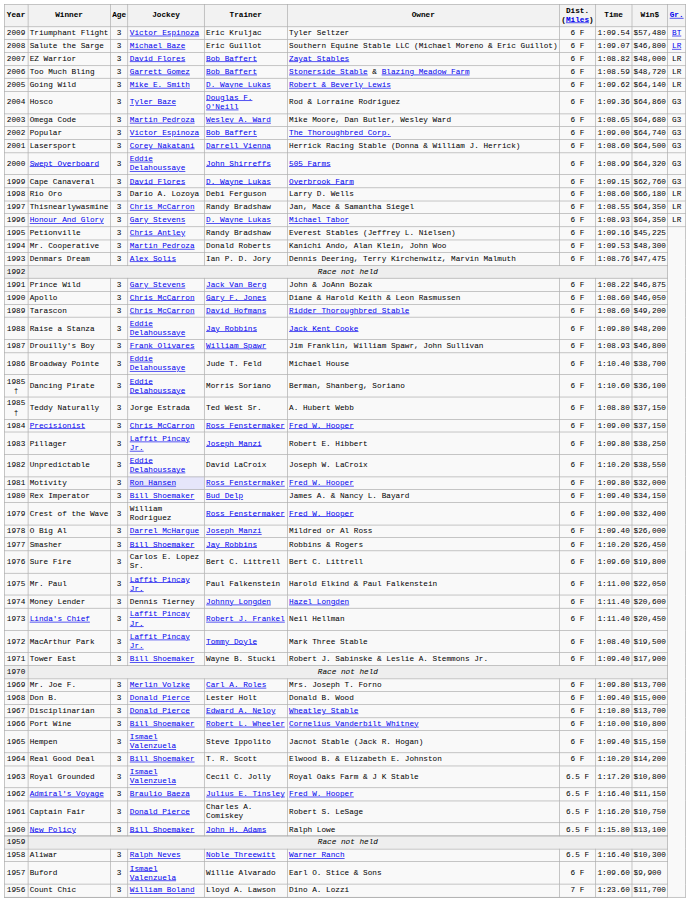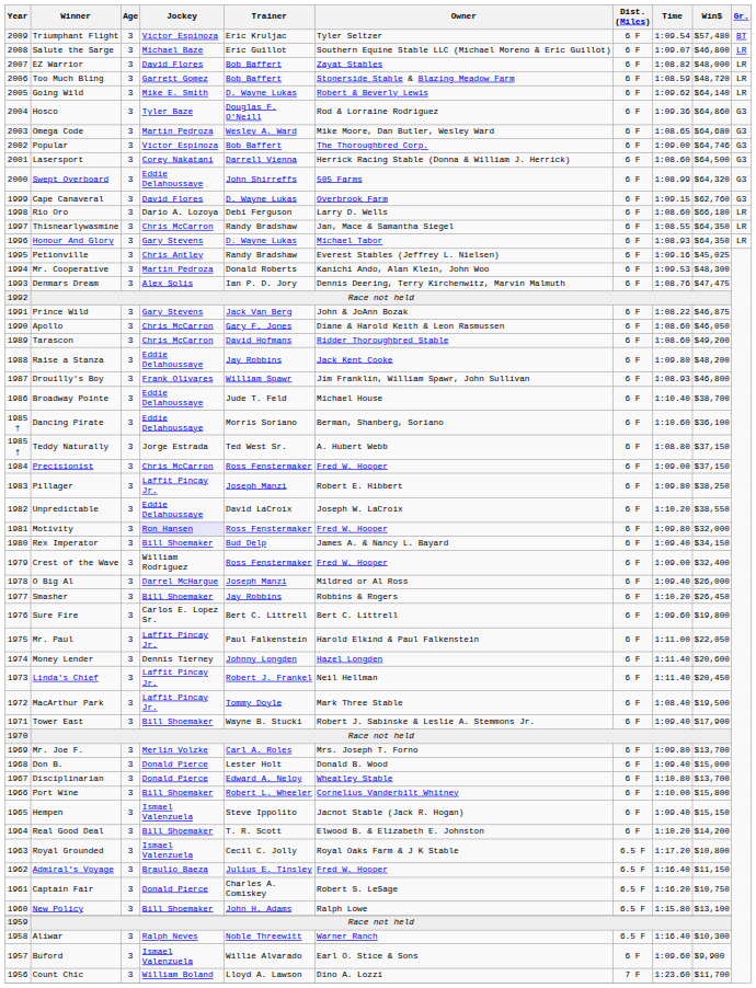 <table class="wikitable sortable" style="font-size:90%">
 <tr>
 <th style="width:30px">Year<br></th>
 <th style="width:110px">Winner<br></th>
 <th style="width:20px">Age<br></th>
 <th style="width:110px">Jockey<br></th>
 <th style="width:120px">Trainer<br></th>
 <th>Owner<br></th>
 <th style="width:25px">Dist.<br> <span>(<a href='#'>Miles</a>)</span></th>
 <th style="width:25px">Time<br></th>
 <th style="width:25px">Win$<br></th>
 <th style="width:20px"><a href='#'>Gr.</a></th>
 </tr>
 <tr>
 <td align=center>2009</td>
 <td>Triumphant Flight</td>
 <td align=center>3</td>
 <td><a href='#'>Victor Espinoza</a></td>
 <td>Eric Kruljac</td>
 <td>Tyler Seltzer</td>
 <td align=center>6 F</td>
 <td>1:09.54</td>
 <td>$57,480</td>
 <td align=center><a href='#'>BT</a></td>
 </tr>
 <tr>
 <td align=center>2008</td>
 <td>Salute the Sarge</td>
 <td align=center>3</td>
 <td><a href='#'>Michael Baze</a></td>
 <td>Eric Guillot</td>
 <td>Southern Equine Stable LLC (Michael Moreno & Eric Guillot)</td>
 <td align=center>6 F</td>
 <td>1:09.07</td>
 <td>$46,800</td>
 <td align=center><a href='#'>LR</a></td>
 </tr>
 <tr>
 <td align=center>2007</td>
 <td>EZ Warrior</td>
 <td align=center>3</td>
 <td><a href='#'>David Flores</a></td>
 <td><a href='#'>Bob Baffert</a></td>
 <td><a href='#'>Zayat Stables</a></td>
 <td align=center>6 F</td>
 <td>1:08.82</td>
 <td>$48,000</td>
 <td align=center>LR</td>
 </tr>
 <tr>
 <td align=center>2006</td>
 <td>Too Much Bling</td>
 <td align=center>3</td>
 <td><a href='#'>Garrett Gomez</a></td>
 <td><a href='#'>Bob Baffert</a></td>
 <td><a href='#'>Stonerside Stable</a> & <a href='#'>Blazing Meadow Farm</a></td>
 <td align=center>6 F</td>
 <td>1:08.59</td>
 <td>$48,720</td>
 <td align=center>LR</td>
 </tr>
 <tr>
 <td align=center>2005</td>
 <td>Going Wild</td>
 <td align=center>3</td>
 <td><a href='#'>Mike E. Smith</a></td>
 <td><a href='#'>D. Wayne Lukas</a></td>
 <td><a href='#'>Robert & Beverly Lewis</a></td>
 <td align=center>6 F</td>
 <td>1:09.62</td>
 <td>$64,140</td>
 <td align=center>LR</td>
 </tr>
 <tr>
 <td align=center>2004</td>
 <td>Hosco</td>
 <td align=center>3</td>
 <td><a href='#'>Tyler Baze</a></td>
 <td><a href='#'>Douglas F. O'Neill</a></td>
 <td>Rod & Lorraine Rodriguez</td>
 <td align=center>6 F</td>
 <td>1:09.36</td>
 <td>$64,860</td>
 <td align=center>G3</td>
 </tr>
 <tr>
 <td align=center>2003</td>
 <td>Omega Code</td>
 <td align=center>3</td>
 <td><a href='#'>Martin Pedroza</a></td>
 <td><a href='#'>Wesley A. Ward</a></td>
 <td>Mike Moore, Dan Butler, Wesley Ward</td>
 <td align=center>6 F</td>
 <td>1:08.65</td>
 <td>$64,680</td>
 <td align=center>G3</td>
 </tr>
 <tr>
 <td align=center>2002</td>
 <td>Popular</td>
 <td align=center>3</td>
 <td><a href='#'>Victor Espinoza</a></td>
 <td><a href='#'>Bob Baffert</a></td>
 <td><a href='#'>The Thoroughbred Corp.</a></td>
 <td align=center>6 F</td>
 <td>1:09.00</td>
-<td>$64,740</td>
+<td>$64,746</td>
 <td align=center>G3</td>
 </tr>
 <tr>
 <td align=center>2001</td>
 <td>Lasersport</td>
 <td align=center>3</td>
 <td><a href='#'>Corey Nakatani</a></td>
 <td><a href='#'>Darrell Vienna</a></td>
 <td>Herrick Racing Stable (Donna & William J. Herrick)</td>
 <td align=center>6 F</td>
 <td>1:08.60</td>
 <td>$64,500</td>
 <td align=center>G3</td>
 </tr>
 <tr>
 <td align=center>2000</td>
 <td><a href='#'>Swept Overboard</a></td>
 <td align=center>3</td>
 <td><a href='#'>Eddie Delahoussaye</a></td>
 <td><a href='#'>John Shirreffs</a></td>
 <td><a href='#'>505 Farms</a></td>
 <td align=center>6 F</td>
 <td>1:08.99</td>
 <td>$64,320</td>
 <td align=center>G3</td>
 </tr>
 <tr>
 <td align=center>1999</td>
 <td>Cape Canaveral</td>
 <td align=center>3</td>
 <td><a href='#'>David Flores</a></td>
 <td><a href='#'>D. Wayne Lukas</a></td>
 <td><a href='#'>Overbrook Farm</a></td>
 <td align=center>6 F</td>
 <td>1:09.15</td>
 <td>$62,760</td>
 <td align=center>G3</td>
 </tr>
 <tr>
 <td align=center>1998</td>
 <td>Rio Oro</td>
 <td align=center>3</td>
 <td>Dario A. Lozoya</td>
 <td>Debi Ferguson</td>
 <td>Larry D. Wells</td>
 <td align=center>6 F</td>
 <td>1:08.60</td>
 <td>$66,180</td>
 <td align=center>LR</td>
 </tr>
 <tr>
 <td align=center>1997</td>
 <td>Thisnearlywasmine</td>
 <td align=center>3</td>
 <td><a href='#'>Chris McCarron</a></td>
 <td>Randy Bradshaw</td>
 <td>Jan, Mace & Samantha Siegel</td>
 <td align=center>6 F</td>
 <td>1:08.55</td>
 <td>$64,350</td>
 <td align=center>LR</td>
 </tr>
 <tr>
 <td align=center>1996</td>
 <td><a href='#'>Honour And Glory</a></td>
 <td align=center>3</td>
 <td><a href='#'>Gary Stevens</a></td>
 <td><a href='#'>D. Wayne Lukas</a></td>
 <td><a href='#'>Michael Tabor</a></td>
 <td align=center>6 F</td>
 <td>1:08.93</td>
 <td>$64,350</td>
 <td align=center>LR</td>
 </tr>
 <tr>
 <td align=center>1995</td>
 <td>Petionville</td>
 <td align=center>3</td>
 <td><a href='#'>Chris Antley</a></td>
 <td>Randy Bradshaw</td>
 <td>Everest Stables (Jeffrey L. Nielsen)</td>
 <td align=center>6 F</td>
 <td>1:09.16</td>
-<td>$45,225</td>
+<td>$45,025</td>
 </tr>
 <tr>
 <td align=center>1994</td>
 <td>Mr. Cooperative</td>
 <td align=center>3</td>
 <td><a href='#'>Martin Pedroza</a></td>
 <td>Donald Roberts</td>
 <td>Kanichi Ando, Alan Klein, John Woo</td>
 <td align=center>6 F</td>
 <td>1:09.53</td>
 <td>$48,300</td>
 </tr>
 <tr>
 <td align=center>1993</td>
 <td>Denmars Dream</td>
 <td align=center>3</td>
 <td><a href='#'>Alex Solis</a></td>
 <td>Ian P. D. Jory</td>
 <td>Dennis Deering, Terry Kirchenwitz, Marvin Malmuth</td>
 <td align=center>6 F</td>
 <td>1:08.76</td>
 <td>$47,475</td>
 </tr>
 <tr bgcolor="#eeeeee">
 <td align=center>1992</td>
 <td align=center  colspan=8><em>Race not held</em></td>
 </tr>
 <tr>
 <td align=center>1991</td>
 <td>Prince Wild</td>
 <td align=center>3</td>
 <td><a href='#'>Gary Stevens</a></td>
 <td><a href='#'>Jack Van Berg</a></td>
 <td>John & JoAnn Bozak</td>
 <td align=center>6 F</td>
 <td>1:08.22</td>
 <td>$46,875</td>
 </tr>
 <tr>
 <td align=center>1990</td>
 <td>Apollo</td>
 <td align=center>3</td>
 <td><a href='#'>Chris McCarron</a></td>
 <td><a href='#'>Gary F. Jones</a></td>
 <td>Diane & Harold Keith & Leon Rasmussen</td>
 <td align=center>6 F</td>
 <td>1:08.60</td>
 <td>$46,050</td>
 </tr>
 <tr>
 <td align=center>1989</td>
 <td>Tarascon</td>
 <td align=center>3</td>
 <td><a href='#'>Chris McCarron</a></td>
 <td><a href='#'>David Hofmans</a></td>
 <td><a href='#'>Ridder Thoroughbred Stable</a></td>
 <td align=center>6 F</td>
 <td>1:08.60</td>
 <td>$49,200</td>
 </tr>
 <tr>
 <td align=center>1988</td>
 <td>Raise a Stanza</td>
 <td align=center>3</td>
 <td><a href='#'>Eddie Delahoussaye</a></td>
 <td><a href='#'>Jay Robbins</a></td>
 <td><a href='#'>Jack Kent Cooke</a></td>
 <td align=center>6 F</td>
 <td>1:09.80</td>
 <td>$48,200</td>
 </tr>
 <tr>
 <td align=center>1987</td>
 <td>Drouilly's Boy</td>
 <td align=center>3</td>
 <td><a href='#'>Frank Olivares</a></td>
 <td><a href='#'>William Spawr</a></td>
 <td>Jim Franklin, William Spawr, John Sullivan</td>
 <td align=center>6 F</td>
 <td>1:08.93</td>
 <td>$46,800</td>
 </tr>
 <tr>
 <td align=center>1986</td>
 <td>Broadway Pointe</td>
 <td align=center>3</td>
 <td><a href='#'>Eddie Delahoussaye</a></td>
 <td>Jude T. Feld</td>
 <td>Michael House</td>
 <td align=center>6 F</td>
 <td>1:10.40</td>
 <td>$38,700</td>
 </tr>
 <tr>
 <td align=center>1985 †</td>
 <td>Dancing Pirate</td>
 <td align=center>3</td>
 <td><a href='#'>Eddie Delahoussaye</a></td>
 <td>Morris Soriano</td>
 <td>Berman, Shanberg, Soriano</td>
 <td align=center>6 F</td>
 <td>1:10.60</td>
 <td>$36,100</td>
 </tr>
 <tr>
 <td align=center>1985 †</td>
 <td>Teddy Naturally</td>
 <td align=center>3</td>
 <td>Jorge Estrada</td>
 <td>Ted West Sr.</td>
 <td>A. Hubert Webb</td>
 <td align=center>6 F</td>
 <td>1:08.80</td>
 <td>$37,150</td>
 </tr>
 <tr>
 <td align=center>1984</td>
 <td><a href='#'>Precisionist</a></td>
 <td align=center>3</td>
 <td><a href='#'>Chris McCarron</a></td>
 <td><a href='#'>Ross Fenstermaker</a></td>
 <td><a href='#'>Fred W. Hooper</a></td>
 <td align=center>6 F</td>
 <td>1:09.00</td>
 <td>$37,150</td>
 </tr>
 <tr>
 <td align=center>1983</td>
 <td>Pillager</td>
 <td align=center>3</td>
 <td><a href='#'>Laffit Pincay Jr.</a></td>
 <td><a href='#'>Joseph Manzi</a></td>
 <td>Robert E. Hibbert</td>
 <td align=center>6 F</td>
 <td>1:09.80</td>
 <td>$38,250</td>
 </tr>
 <tr>
 <td align=center>1982</td>
 <td>Unpredictable</td>
 <td align=center>3</td>
 <td><a href='#'>Eddie Delahoussaye</a></td>
 <td>David LaCroix</td>
 <td>Joseph W. LaCroix</td>
 <td align=center>6 F</td>
 <td>1:10.20</td>
 <td>$38,550</td>
 </tr>
 <tr>
 <td align=center>1981</td>
 <td>Motivity</td>
 <td align=center>3</td>
 <td style="background: lavender;"><a href='#'>Ron Hansen</a></td>
 <td><a href='#'>Ross Fenstermaker</a></td>
 <td><a href='#'>Fred W. Hooper</a></td>
 <td align=center>6 F</td>
 <td>1:09.80</td>
 <td>$32,000</td>
 </tr>
 <tr>
 <td align=center>1980</td>
 <td>Rex Imperator</td>
 <td align=center>3</td>
 <td><a href='#'>Bill Shoemaker</a></td>
 <td><a href='#'>Bud Delp</a></td>
 <td>James A. & Nancy L. Bayard</td>
 <td align=center>6 F</td>
 <td>1:09.40</td>
 <td>$34,150</td>
 </tr>
 <tr>
 <td align=center>1979</td>
 <td>Crest of the Wave</td>
 <td align=center>3</td>
 <td>William Rodriguez</td>
 <td><a href='#'>Ross Fenstermaker</a></td>
 <td><a href='#'>Fred W. Hooper</a></td>
 <td align=center>6 F</td>
 <td>1:09.00</td>
 <td>$32,400</td>
 </tr>
 <tr>
 <td align=center>1978</td>
 <td>O Big Al</td>
 <td align=center>3</td>
 <td><a href='#'>Darrel McHargue</a></td>
 <td><a href='#'>Joseph Manzi</a></td>
 <td>Mildred or Al Ross</td>
 <td align=center>6 F</td>
 <td>1:09.40</td>
 <td>$26,000</td>
 </tr>
 <tr>
 <td align=center>1977</td>
 <td>Smasher</td>
 <td align=center>3</td>
 <td><a href='#'>Bill Shoemaker</a></td>
 <td><a href='#'>Jay Robbins</a></td>
 <td>Robbins & Rogers</td>
 <td align=center>6 F</td>
 <td>1:10.20</td>
 <td>$26,450</td>
 </tr>
 <tr>
 <td align=center>1976</td>
 <td>Sure Fire</td>
 <td align=center>3</td>
 <td>Carlos E. Lopez Sr.</td>
 <td>Bert C. Littrell</td>
 <td>Bert C. Littrell</td>
 <td align=center>6 F</td>
 <td>1:09.60</td>
 <td>$19,800</td>
 </tr>
 <tr>
 <td align=center>1975</td>
 <td>Mr. Paul</td>
 <td align=center>3</td>
 <td><a href='#'>Laffit Pincay Jr.</a></td>
 <td>Paul Falkenstein</td>
 <td>Harold Elkind & Paul Falkenstein</td>
 <td align=center>6 F</td>
 <td>1:11.00</td>
 <td>$22,050</td>
 </tr>
 <tr>
 <td align=center>1974</td>
 <td>Money Lender</td>
 <td align=center>3</td>
 <td>Dennis Tierney</td>
 <td><a href='#'>Johnny Longden</a></td>
 <td><a href='#'>Hazel Longden</a></td>
 <td align=center>6 F</td>
 <td>1:11.40</td>
 <td>$20,600</td>
 </tr>
 <tr>
 <td align=center>1973</td>
 <td><a href='#'>Linda's Chief</a></td>
 <td align=center>3</td>
 <td><a href='#'>Laffit Pincay Jr.</a></td>
 <td><a href='#'>Robert J. Frankel</a></td>
 <td>Neil Hellman</td>
 <td align=center>6 F</td>
 <td>1:11.40</td>
 <td>$20,450</td>
 </tr>
 <tr>
 <td align=center>1972</td>
 <td>MacArthur Park</td>
 <td align=center>3</td>
 <td><a href='#'>Laffit Pincay Jr.</a></td>
 <td><a href='#'>Tommy Doyle</a></td>
 <td>Mark Three Stable</td>
 <td align=center>6 F</td>
 <td>1:08.40</td>
 <td>$19,500</td>
 </tr>
 <tr>
 <td align=center>1971</td>
 <td>Tower East</td>
 <td align=center>3</td>
 <td><a href='#'>Bill Shoemaker</a></td>
 <td>Wayne B. Stucki</td>
 <td>Robert J. Sabinske & Leslie A. Stemmons Jr.</td>
 <td align=center>6 F</td>
 <td>1:09.40</td>
 <td>$17,900</td>
 </tr>
 <tr bgcolor="#eeeeee">
 <td align=center>1970</td>
 <td align=center  colspan=8><em>Race not held</em></td>
 </tr>
 <tr>
 <td align=center>1969</td>
 <td>Mr. Joe F.</td>
 <td align=center>3</td>
 <td><a href='#'>Merlin Volzke</a></td>
 <td><a href='#'>Carl A. Roles</a></td>
 <td>Mrs. Joseph T. Forno</td>
 <td align=center>6 F</td>
 <td>1:09.80</td>
 <td>$13,700</td>
 </tr>
 <tr>
 <td align=center>1968</td>
 <td>Don B.</td>
 <td align=center>3</td>
 <td><a href='#'>Donald Pierce</a></td>
 <td>Lester Holt</td>
 <td>Donald B. Wood</td>
 <td align=center>6 F</td>
 <td>1:09.40</td>
 <td>$15,000</td>
 </tr>
 <tr>
 <td align=center>1967</td>
 <td>Disciplinarian</td>
 <td align=center>3</td>
 <td><a href='#'>Donald Pierce</a></td>
 <td><a href='#'>Edward A. Neloy</a></td>
 <td><a href='#'>Wheatley Stable</a></td>
 <td align=center>6 F</td>
 <td>1:10.80</td>
 <td>$13,700</td>
 </tr>
 <tr>
 <td align=center>1966</td>
 <td>Port Wine</td>
 <td align=center>3</td>
 <td><a href='#'>Bill Shoemaker</a></td>
 <td><a href='#'>Robert L. Wheeler</a></td>
 <td><a href='#'>Cornelius Vanderbilt Whitney</a></td>
 <td align=center>6 F</td>
 <td>1:10.00</td>
-<td>$10,800</td>
+<td>$15,800</td>
 </tr>
 <tr>
 <td align=center>1965</td>
 <td>Hempen</td>
 <td align=center>3</td>
 <td><a href='#'>Ismael Valenzuela</a></td>
 <td>Steve Ippolito</td>
 <td>Jacnot Stable (Jack R. Hogan)</td>
 <td align=center>6 F</td>
 <td>1:09.40</td>
 <td>$15,150</td>
 </tr>
 <tr>
 <td align=center>1964</td>
 <td>Real Good Deal</td>
 <td align=center>3</td>
 <td><a href='#'>Bill Shoemaker</a></td>
 <td>T. R. Scott</td>
 <td>Elwood B. & Elizabeth E. Johnston</td>
 <td align=center>6 F</td>
 <td>1:10.20</td>
 <td>$14,200</td>
 </tr>
 <tr>
 <td align=center>1963</td>
 <td>Royal Grounded</td>
 <td align=center>3</td>
 <td><a href='#'>Ismael Valenzuela</a></td>
 <td>Cecil C. Jolly</td>
 <td>Royal Oaks Farm & J K Stable</td>
 <td align=center>6.5 F</td>
 <td>1:17.20</td>
 <td>$10,800</td>
 </tr>
 <tr>
 <td align=center>1962</td>
 <td><a href='#'>Admiral's Voyage</a></td>
 <td align=center>3</td>
 <td><a href='#'>Braulio Baeza</a></td>
 <td><a href='#'>Julius E. Tinsley</a></td>
 <td><a href='#'>Fred W. Hooper</a></td>
 <td align=center>6.5 F</td>
 <td>1:16.40</td>
 <td>$11,150</td>
 </tr>
 <tr>
 <td align=center>1961</td>
 <td>Captain Fair</td>
 <td align=center>3</td>
 <td><a href='#'>Donald Pierce</a></td>
 <td>Charles A. Comiskey</td>
 <td>Robert S. LeSage</td>
 <td align=center>6.5 F</td>
 <td>1:16.20</td>
 <td>$10,750</td>
 </tr>
 <tr>
 <td align=center>1960</td>
 <td><a href='#'>New Policy</a></td>
 <td align=center>3</td>
 <td><a href='#'>Bill Shoemaker</a></td>
 <td><a href='#'>John H. Adams</a></td>
 <td>Ralph Lowe</td>
 <td align=center>6.5 F</td>
 <td>1:15.80</td>
 <td>$13,100</td>
 </tr>
 <tr>
 </tr>
 <tr bgcolor="#eeeeee">
 <td align=center>1959</td>
 <td align=center  colspan=8><em>Race not held</em></td>
 </tr>
 <tr>
 <td align=center>1958</td>
 <td>Aliwar</td>
 <td align=center>3</td>
 <td><a href='#'>Ralph Neves</a></td>
 <td><a href='#'>Noble Threewitt</a></td>
 <td><a href='#'>Warner Ranch</a></td>
 <td align=center>6.5 F</td>
 <td>1:16.40</td>
 <td>$10,300</td>
 </tr>
 <tr>
 <td align=center>1957</td>
 <td>Buford</td>
 <td align=center>3</td>
 <td><a href='#'>Ismael Valenzuela</a></td>
 <td>Willie Alvarado</td>
 <td>Earl O. Stice & Sons</td>
 <td align=center>6 F</td>
 <td>1:09.60</td>
 <td>$9,900</td>
 </tr>
 <tr>
 <td align=center>1956</td>
 <td>Count Chic</td>
 <td align=center>3</td>
 <td><a href='#'>William Boland</a></td>
 <td>Lloyd A. Lawson</td>
 <td>Dino A. Lozzi</td>
 <td align=center>7 F</td>
 <td>1:23.60</td>
 <td>$11,700</td>
 </tr>
 <tr>
 </tr>
 </table>
